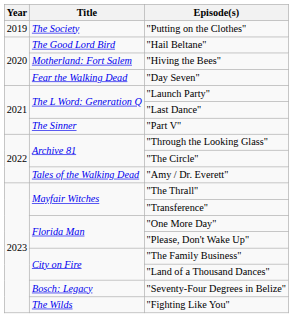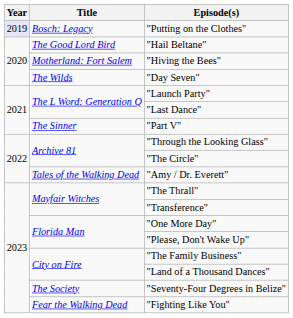 <table class="wikitable">
 <tr>
 <th>Year</th>
 <th>Title</th>
 <th>Episode(s)</th>
 </tr>
 <tr>
-<td>2019</td>
-<td><em><a href='#'>The Society</a></em></td>
+<td style="background: lavender;">2019</td>
+<td><em><a href='#'>Bosch: Legacy</a></em></td>
 <td>"Putting on the Clothes"</td>
 </tr>
 <tr>
 <td rowspan=3>2020</td>
 <td><em><a href='#'>The Good Lord Bird</a></em></td>
 <td>"Hail Beltane"</td>
 </tr>
 <tr>
 <td><em><a href='#'>Motherland: Fort Salem</a></em></td>
 <td>"Hiving the Bees"</td>
 </tr>
 <tr>
-<td><em><a href='#'>Fear the Walking Dead</a></em></td>
+<td><em><a href='#'>The Wilds</a></em></td>
 <td>"Day Seven"</td>
 </tr>
 <tr>
 <td rowspan=3>2021</td>
 <td rowspan=2><em><a href='#'>The L Word: Generation Q</a></em></td>
 <td>"Launch Party"</td>
 </tr>
 <tr>
 <td>"Last Dance"</td>
 </tr>
 <tr>
 <td><em><a href='#'>The Sinner</a></em></td>
 <td>"Part V"</td>
 </tr>
 <tr>
 <td rowspan=3>2022</td>
 <td rowspan=2><em><a href='#'>Archive 81</a></em></td>
 <td>"Through the Looking Glass"</td>
 </tr>
 <tr>
 <td>"The Circle"</td>
 </tr>
 <tr>
 <td><em><a href='#'>Tales of the Walking Dead</a></em></td>
 <td>"Amy / Dr. Everett"</td>
 </tr>
 <tr>
 <td rowspan=8>2023</td>
 <td rowspan=2><em><a href='#'>Mayfair Witches</a></em></td>
 <td>"The Thrall"</td>
 </tr>
 <tr>
 <td>"Transference"</td>
 </tr>
 <tr>
 <td rowspan=2><em><a href='#'>Florida Man</a></em></td>
 <td>"One More Day"</td>
 </tr>
 <tr>
 <td>"Please, Don't Wake Up"</td>
 </tr>
 <tr>
 <td rowspan=2><em><a href='#'>City on Fire</a></em></td>
 <td>"The Family Business"</td>
 </tr>
 <tr>
 <td>"Land of a Thousand Dances"</td>
 </tr>
 <tr>
-<td><em><a href='#'>Bosch: Legacy</a></em></td>
+<td><em><a href='#'>The Society</a></em></td>
 <td>"Seventy-Four Degrees in Belize"</td>
 </tr>
 <tr>
-<td><em><a href='#'>The Wilds</a></em></td>
+<td><em><a href='#'>Fear the Walking Dead</a></em></td>
 <td>"Fighting Like You"</td>
 </tr>
 </table>
